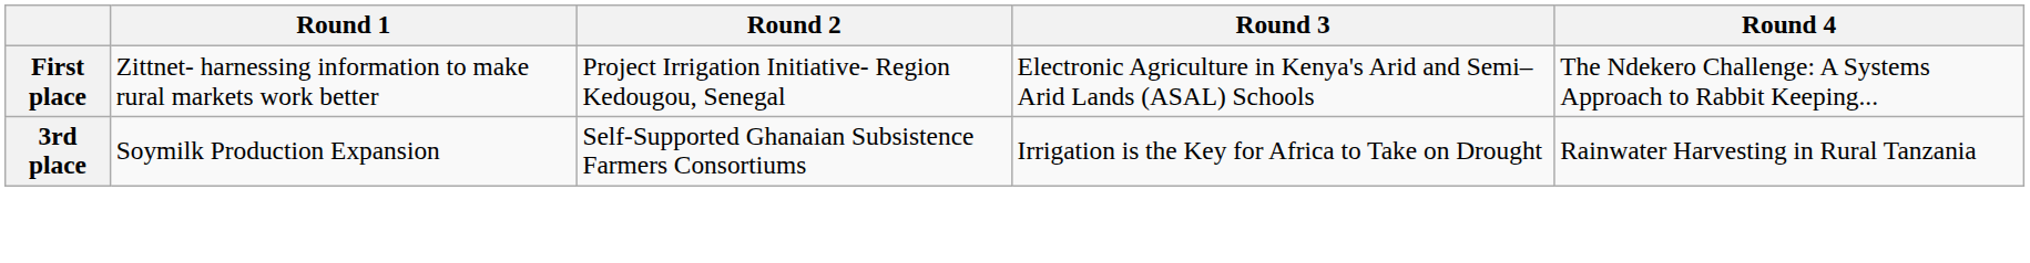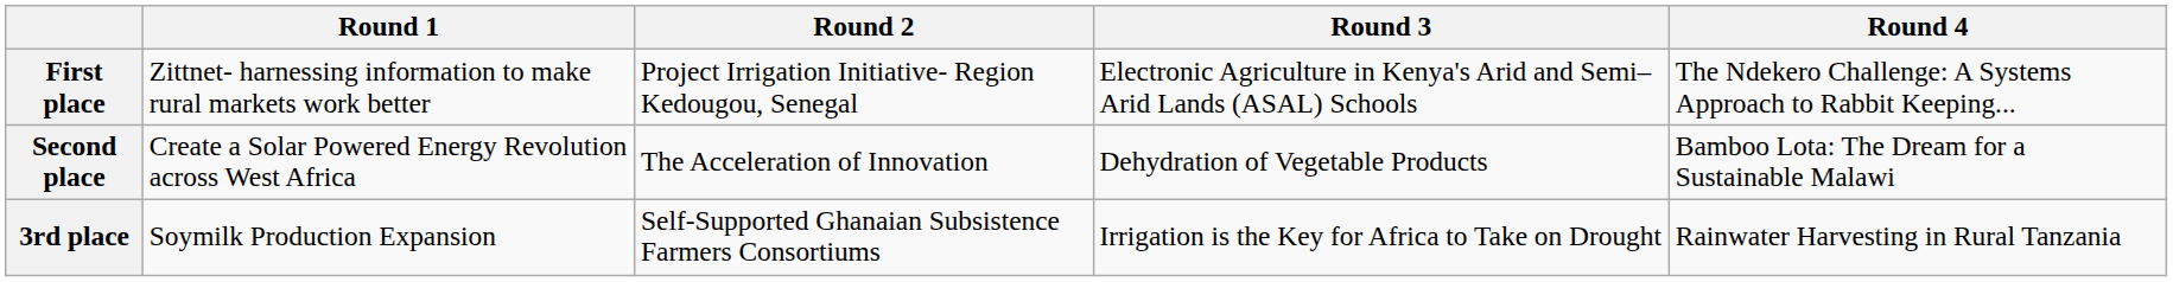 <table class="wikitable">
 <tr>
 <th></th>
 <th>Round 1</th>
 <th>Round 2</th>
 <th>Round 3</th>
 <th>Round 4</th>
 </tr>
 <tr>
 <th>First place</th>
 <td>Zittnet- harnessing information to make rural markets work better</td>
 <td>Project Irrigation Initiative- Region Kedougou, Senegal</td>
 <td>Electronic Agriculture in Kenya's Arid and Semi–Arid Lands (ASAL) Schools</td>
 <td>The Ndekero Challenge: A Systems Approach to Rabbit Keeping...</td>
 </tr>
 <tr>
+<th>Second place</th>
+<td>Create a Solar Powered Energy Revolution across West Africa</td>
+<td>The Acceleration of Innovation</td>
+<td>Dehydration of Vegetable Products</td>
+<td>Bamboo Lota: The Dream for a Sustainable Malawi</td>
+</tr>
+<tr>
 <th>3rd place</th>
 <td>Soymilk Production Expansion</td>
 <td>Self-Supported Ghanaian Subsistence Farmers Consortiums</td>
 <td>Irrigation is the Key for Africa to Take on Drought</td>
 <td>Rainwater Harvesting in Rural Tanzania</td>
 </tr>
 </table>
